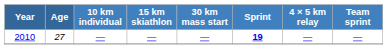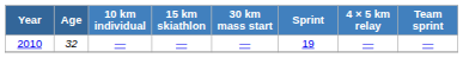 <table class="wikitable" style="font-size:95%; text-align:center; border:grey solid 1px; border-collapse:collapse; background:#ffffff;">
 <tr>
 <th style="background-color:#369; color:white; width:60px;"> Year </th>
 <th style="background-color:#369; color:white; width:40px;"> Age </th>
 <th style="background-color:#4180be; color:white; width:75px;"> 10 km <br> individual </th>
 <th style="background-color:#4180be; color:white; width:75px;"> 15 km <br> skiathlon </th>
 <th style="background-color:#4180be; color:white; width:75px;"> 30 km <br> mass start </th>
 <th style="background-color:#4180be; color:white; width:75px;"> Sprint </th>
 <th style="background-color:#4180be; color:white; width:75px;"> 4 × 5 km <br> relay </th>
 <th style="background-color:#4180be; color:white; width:75px;"> Team <br> sprint </th>
 </tr>
 <tr>
 <td><a href='#'>2010</a></td>
-<td><em>27</em></td>
+<td><em>32</em></td>
 <td><a href='#'>—</a></td>
 <td><a href='#'>—</a></td>
 <td><a href='#'>—</a></td>
-<td><strong><a href='#'>19</a></strong></td>
+<td><a href='#'>19</a></td>
 <td><a href='#'>—</a></td>
 <td><a href='#'>—</a></td>
 </tr>
 <tr>
 </tr>
 </table>
